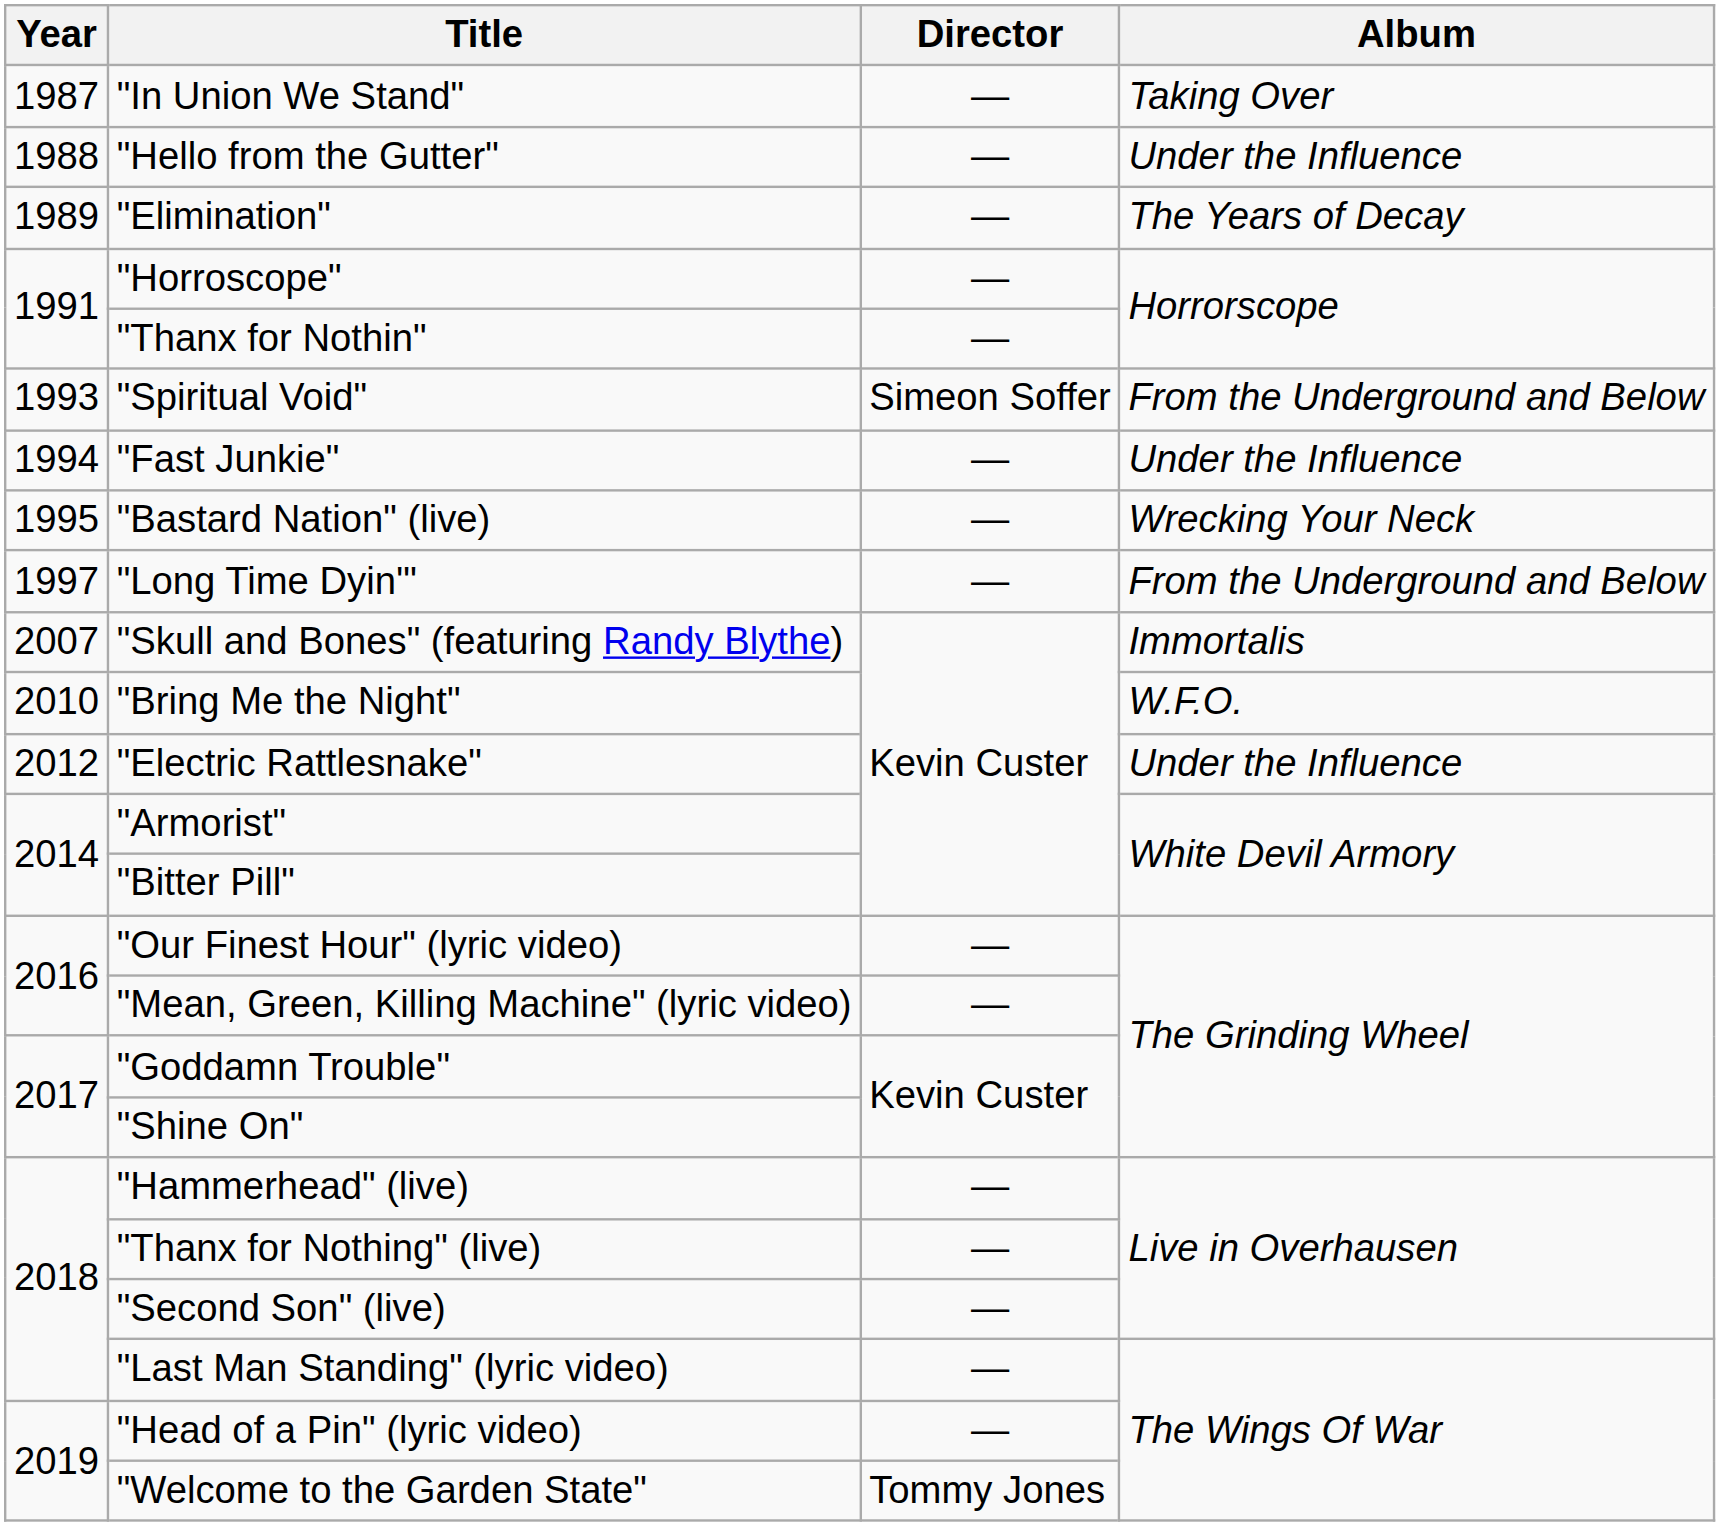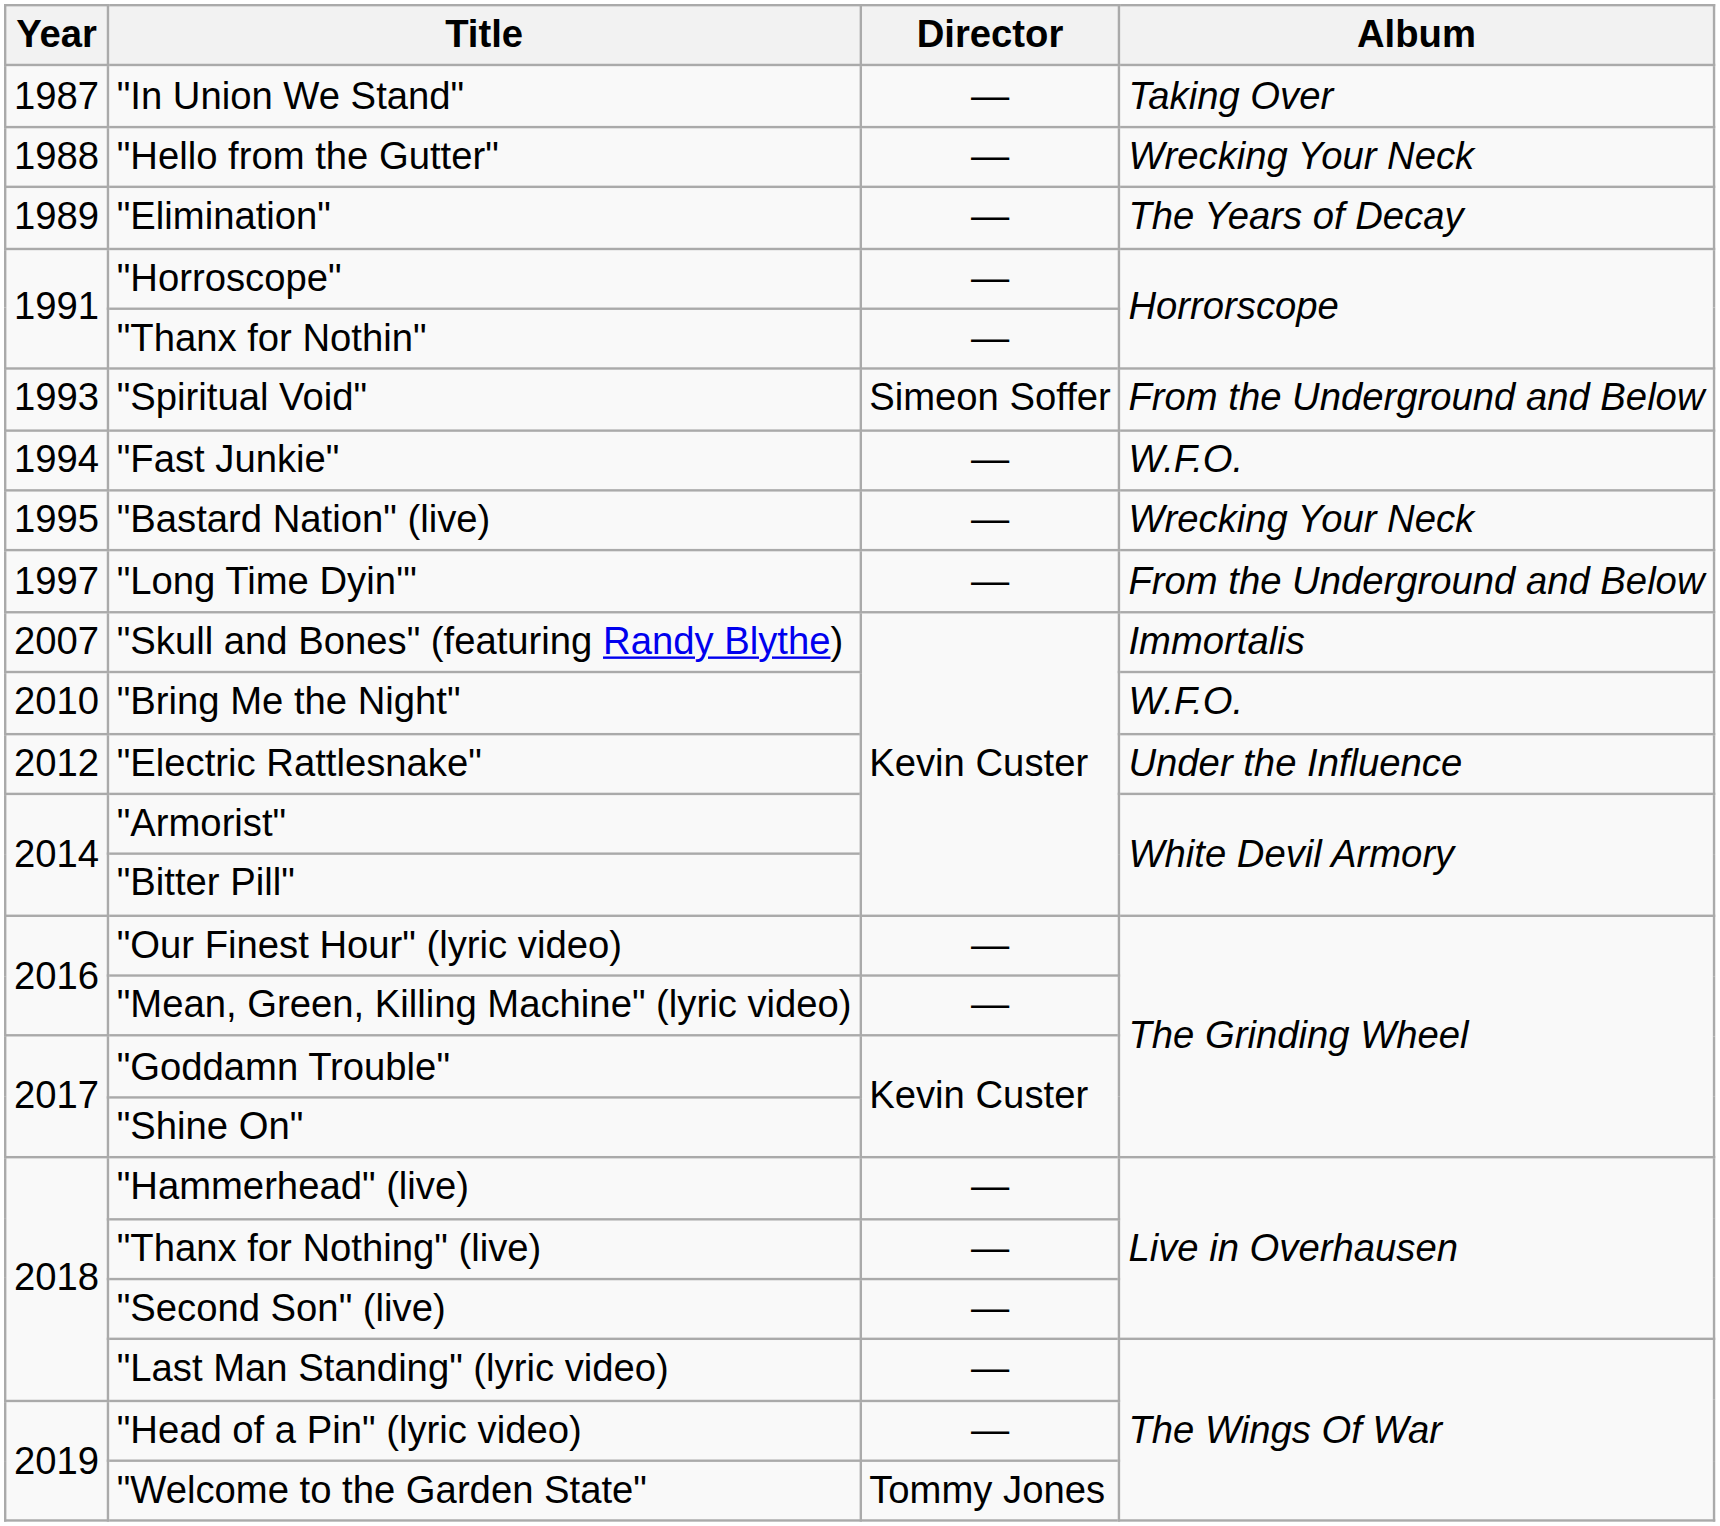 <table class="wikitable">
 <tr>
 <th scope="row">Year</th>
 <th scope="row">Title</th>
 <th scope="row">Director</th>
 <th scope="row">Album</th>
 </tr>
 <tr>
 <td>1987</td>
 <td>"In Union We Stand"</td>
 <td style="text-align:center;">—</td>
 <td><em>Taking Over</em></td>
 </tr>
 <tr>
 <td>1988</td>
 <td>"Hello from the Gutter"</td>
 <td style="text-align:center;">—</td>
-<td><em>Under the Influence</em></td>
+<td><em>Wrecking Your Neck</em></td>
 </tr>
 <tr>
 <td>1989</td>
 <td>"Elimination"</td>
 <td style="text-align:center;">—</td>
 <td><em>The Years of Decay</em></td>
 </tr>
 <tr>
 <td rowspan="2">1991</td>
 <td>"Horroscope"</td>
 <td style="text-align:center;">—</td>
 <td rowspan="2"><em>Horrorscope</em></td>
 </tr>
 <tr>
 <td>"Thanx for Nothin"</td>
 <td style="text-align:center;">—</td>
 </tr>
 <tr>
 <td>1993</td>
 <td>"Spiritual Void"</td>
 <td>Simeon Soffer</td>
 <td><em>From the Underground and Below</em></td>
 </tr>
 <tr>
 <td>1994</td>
 <td>"Fast Junkie"</td>
 <td style="text-align:center;">—</td>
-<td><em>Under the Influence</em></td>
+<td><em>W.F.O.</em></td>
 </tr>
 <tr>
 <td>1995</td>
 <td>"Bastard Nation" (live)</td>
 <td style="text-align:center;">—</td>
 <td><em>Wrecking Your Neck</em></td>
 </tr>
 <tr>
 <td>1997</td>
 <td>"Long Time Dyin'"</td>
 <td style="text-align:center;">—</td>
 <td><em>From the Underground and Below</em></td>
 </tr>
 <tr>
 <td>2007</td>
 <td>"Skull and Bones" (featuring <a href='#'>Randy Blythe</a>)</td>
 <td rowspan="5">Kevin Custer</td>
 <td><em>Immortalis</em></td>
 </tr>
 <tr>
 <td>2010</td>
 <td>"Bring Me the Night"</td>
 <td><em>W.F.O.</em></td>
 </tr>
 <tr>
 <td>2012</td>
 <td>"Electric Rattlesnake"</td>
 <td><em>Under the Influence</em></td>
 </tr>
 <tr>
 <td rowspan="2">2014</td>
 <td>"Armorist"</td>
 <td rowspan="2"><em>White Devil Armory</em></td>
 </tr>
 <tr>
 <td>"Bitter Pill"</td>
 </tr>
 <tr>
 <td rowspan="2">2016</td>
 <td>"Our Finest Hour" (lyric video)</td>
 <td style="text-align:center;">—</td>
 <td rowspan="4"><em>The Grinding Wheel</em></td>
 </tr>
 <tr>
 <td>"Mean, Green, Killing Machine" (lyric video)</td>
 <td style="text-align:center;">—</td>
 </tr>
 <tr>
 <td rowspan="2">2017</td>
 <td>"Goddamn Trouble"</td>
 <td rowspan="2">Kevin Custer</td>
 </tr>
 <tr>
 <td>"Shine On"</td>
 </tr>
 <tr>
 <td rowspan="4">2018</td>
 <td>"Hammerhead" (live)</td>
 <td style="text-align:center;">—</td>
 <td rowspan="3"><em>Live in Overhausen</em></td>
 </tr>
 <tr>
 <td>"Thanx for Nothing" (live)</td>
 <td style="text-align:center;">—</td>
 </tr>
 <tr>
 <td>"Second Son" (live)</td>
 <td style="text-align:center;">—</td>
 </tr>
 <tr>
 <td>"Last Man Standing" (lyric video)</td>
 <td style="text-align:center;">—</td>
 <td rowspan="3"><em>The Wings Of War</em></td>
 </tr>
 <tr>
 <td rowspan="2">2019</td>
 <td>"Head of a Pin" (lyric video)</td>
 <td style="text-align:center;">—</td>
 </tr>
 <tr>
 <td>"Welcome to the Garden State"</td>
 <td>Tommy Jones</td>
 </tr>
 </table>
